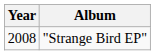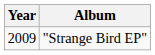 <table class="wikitable" style=text-align:center;>
 <tr>
 <th>Year</th>
 <th>Album</th>
 </tr>
 <tr>
-<td style="text-align:center;">2008</td>
+<td style="text-align:center;">2009</td>
 <td align="left">"Strange Bird EP"</td>
 </tr>
 </table>
